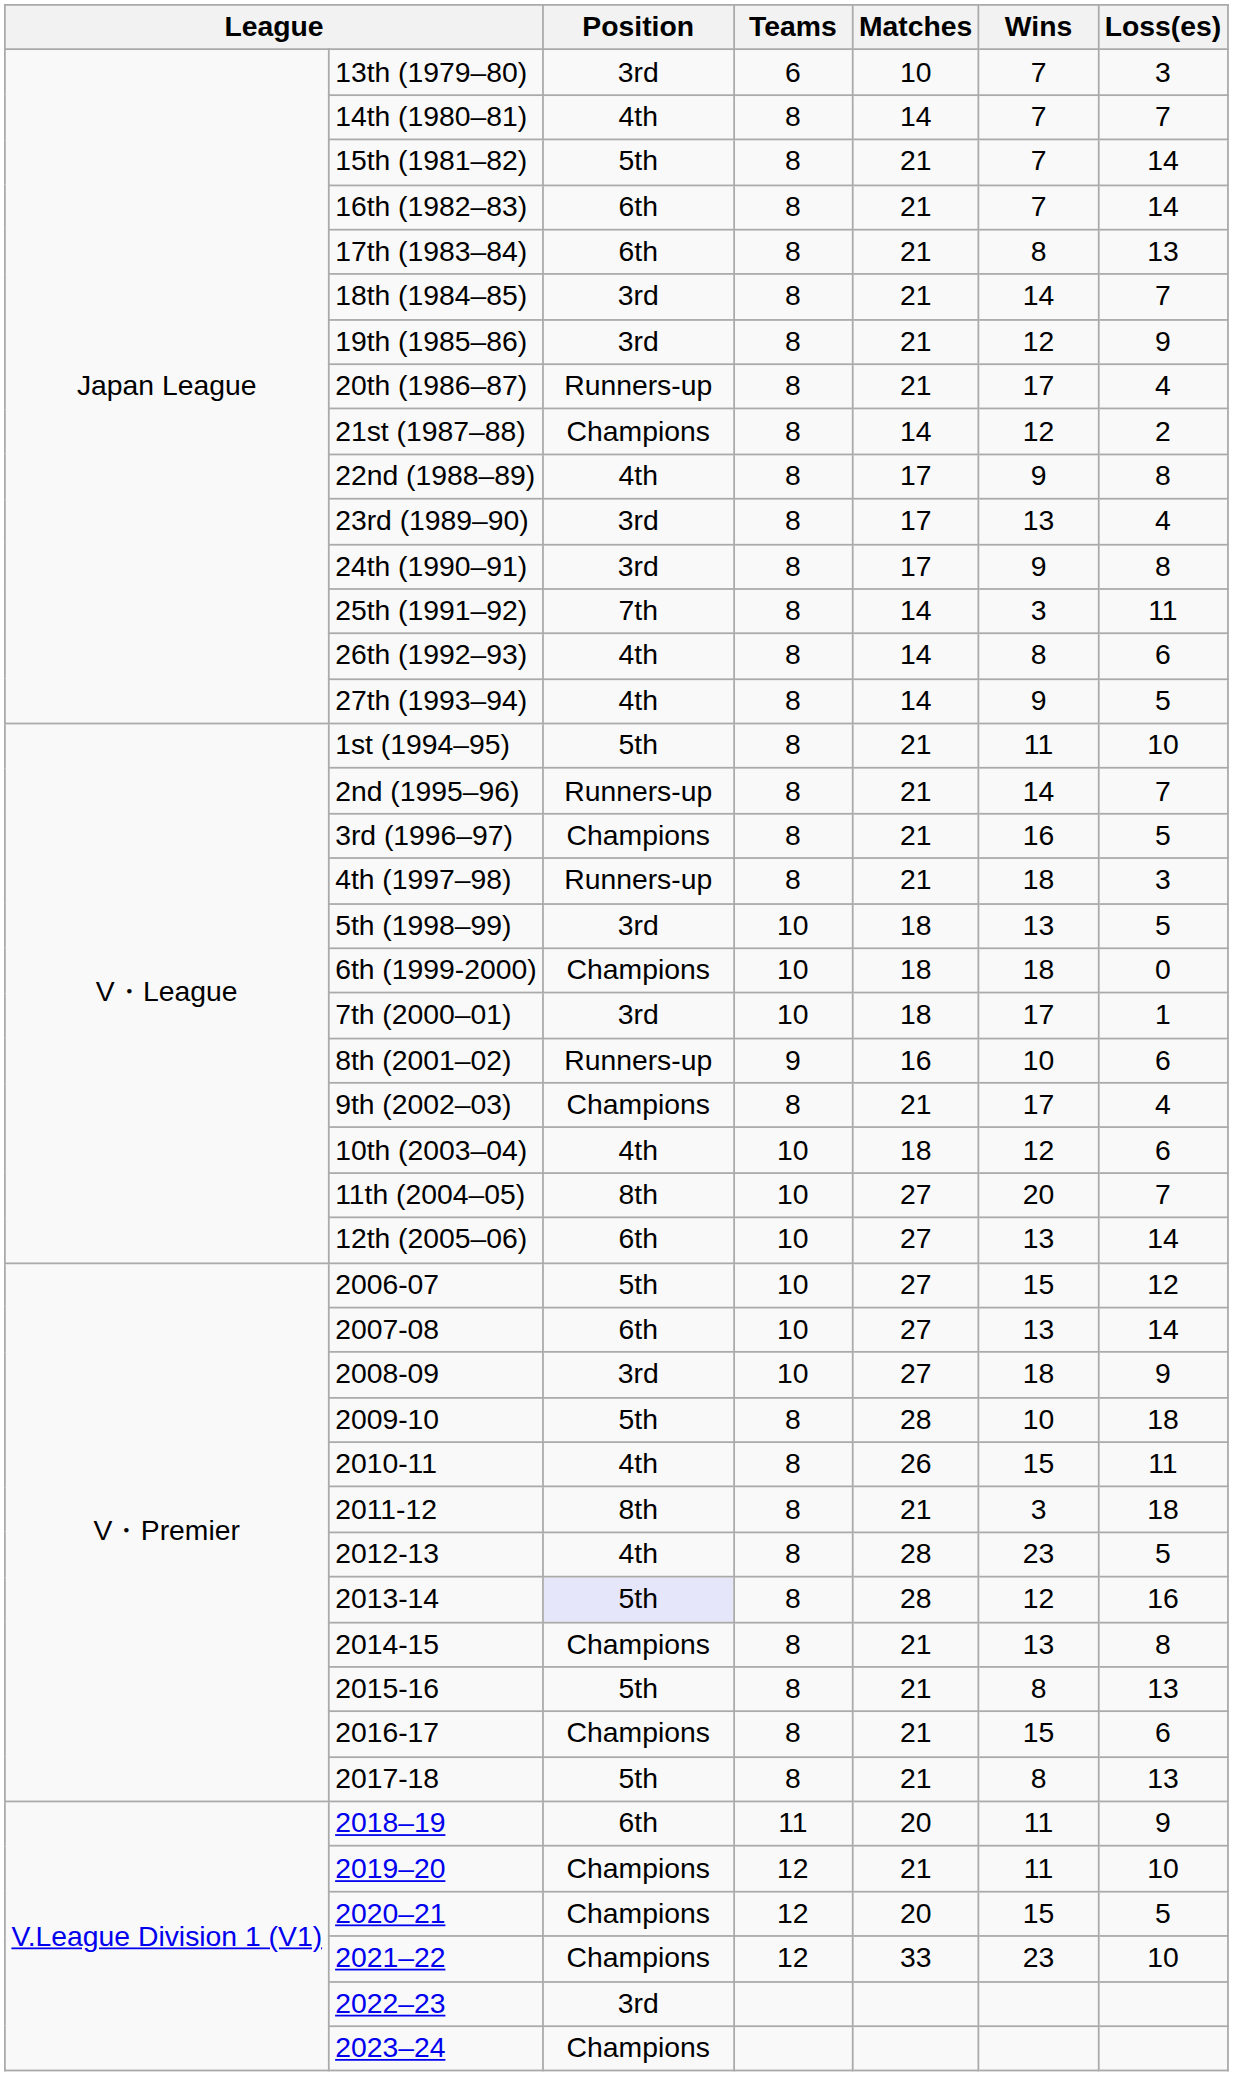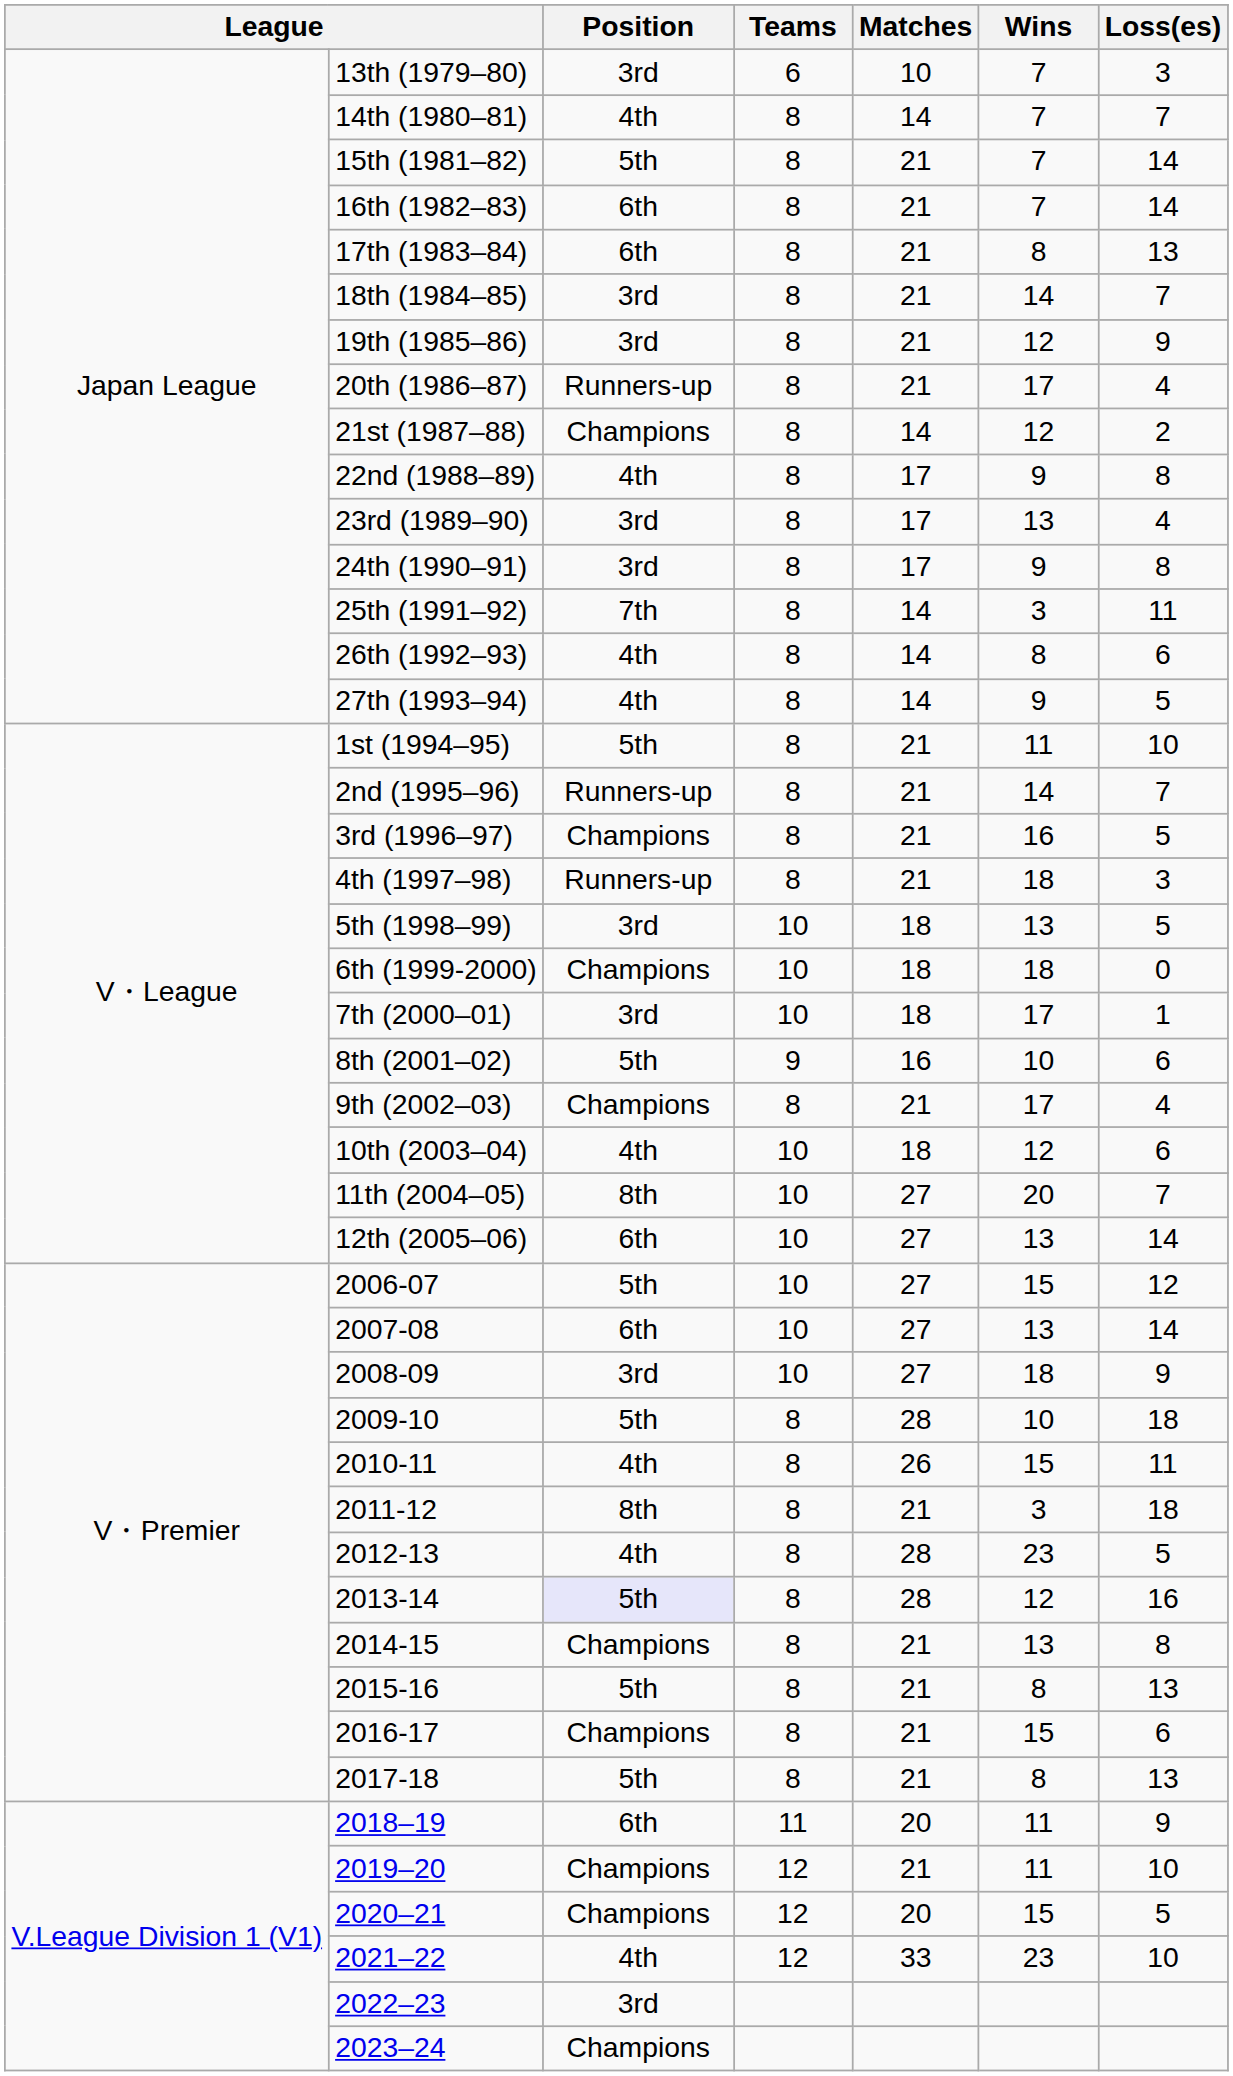 <table class="wikitable" border="1">
 <tr>
 <th width=200 colspan=2>League</th>
 <th width=100>Position</th>
 <th width=60 align=center>Teams</th>
 <th width=60>Matches</th>
 <th width=60>Wins</th>
 <th width=60>Loss(es)</th>
 </tr>
 <tr>
 <td align=center rowspan=15>Japan League</td>
 <td>13th (1979–80)</td>
 <td align=center>3rd</td>
 <td align=center>6</td>
 <td align=center>10</td>
 <td align=center>7</td>
 <td align=center>3</td>
 </tr>
 <tr>
 <td>14th (1980–81)</td>
 <td align=center>4th</td>
 <td align=center>8</td>
 <td align=center>14</td>
 <td align=center>7</td>
 <td align=center>7</td>
 </tr>
 <tr>
 <td>15th (1981–82)</td>
 <td align=center>5th</td>
 <td align=center>8</td>
 <td align=center>21</td>
 <td align=center>7</td>
 <td align=center>14</td>
 </tr>
 <tr>
 <td>16th (1982–83)</td>
 <td align=center>6th</td>
 <td align=center>8</td>
 <td align=center>21</td>
 <td align=center>7</td>
 <td align=center>14</td>
 </tr>
 <tr>
 <td>17th (1983–84)</td>
 <td align=center>6th</td>
 <td align=center>8</td>
 <td align=center>21</td>
 <td align=center>8</td>
 <td align=center>13</td>
 </tr>
 <tr>
 <td>18th (1984–85)</td>
 <td align=center>3rd</td>
 <td align=center>8</td>
 <td align=center>21</td>
 <td align=center>14</td>
 <td align=center>7</td>
 </tr>
 <tr>
 <td>19th (1985–86)</td>
 <td align=center>3rd</td>
 <td align=center>8</td>
 <td align=center>21</td>
 <td align=center>12</td>
 <td align=center>9</td>
 </tr>
 <tr>
 <td>20th (1986–87)</td>
 <td align=center> Runners-up</td>
 <td align=center>8</td>
 <td align=center>21</td>
 <td align=center>17</td>
 <td align=center>4</td>
 </tr>
 <tr>
 <td>21st (1987–88)</td>
 <td align=center> Champions</td>
 <td align=center>8</td>
 <td align=center>14</td>
 <td align=center>12</td>
 <td align=center>2</td>
 </tr>
 <tr>
 <td>22nd (1988–89)</td>
 <td align=center>4th</td>
 <td align=center>8</td>
 <td align=center>17</td>
 <td align=center>9</td>
 <td align=center>8</td>
 </tr>
 <tr>
 <td>23rd (1989–90)</td>
 <td align=center>3rd</td>
 <td align=center>8</td>
 <td align=center>17</td>
 <td align=center>13</td>
 <td align=center>4</td>
 </tr>
 <tr>
 <td>24th (1990–91)</td>
 <td align=center>3rd</td>
 <td align=center>8</td>
 <td align=center>17</td>
 <td align=center>9</td>
 <td align=center>8</td>
 </tr>
 <tr>
 <td>25th (1991–92)</td>
 <td align=center>7th</td>
 <td align=center>8</td>
 <td align=center>14</td>
 <td align=center>3</td>
 <td align=center>11</td>
 </tr>
 <tr>
 <td>26th (1992–93)</td>
 <td align=center>4th</td>
 <td align=center>8</td>
 <td align=center>14</td>
 <td align=center>8</td>
 <td align=center>6</td>
 </tr>
 <tr>
 <td>27th (1993–94)</td>
 <td align=center>4th</td>
 <td align=center>8</td>
 <td align=center>14</td>
 <td align=center>9</td>
 <td align=center>5</td>
 </tr>
 <tr>
 <td align=center rowspan=12>V・League</td>
 <td>1st (1994–95)</td>
 <td align=center>5th</td>
 <td align=center>8</td>
 <td align=center>21</td>
 <td align=center>11</td>
 <td align=center>10</td>
 </tr>
 <tr>
 <td>2nd (1995–96)</td>
 <td align=center> Runners-up</td>
 <td align=center>8</td>
 <td align=center>21</td>
 <td align=center>14</td>
 <td align=center>7</td>
 </tr>
 <tr>
 <td>3rd (1996–97)</td>
 <td align=center> Champions</td>
 <td align=center>8</td>
 <td align=center>21</td>
 <td align=center>16</td>
 <td align=center>5</td>
 </tr>
 <tr>
 <td>4th (1997–98)</td>
 <td align=center> Runners-up</td>
 <td align=center>8</td>
 <td align=center>21</td>
 <td align=center>18</td>
 <td align=center>3</td>
 </tr>
 <tr>
 <td>5th (1998–99)</td>
 <td align=center>3rd</td>
 <td align=center>10</td>
 <td align=center>18</td>
 <td align=center>13</td>
 <td align=center>5</td>
 </tr>
 <tr>
 <td>6th (1999-2000)</td>
 <td align=center> Champions</td>
 <td align=center>10</td>
 <td align=center>18</td>
 <td align=center>18</td>
 <td align=center>0</td>
 </tr>
 <tr>
 <td>7th (2000–01)</td>
 <td align=center>3rd</td>
 <td align=center>10</td>
 <td align=center>18</td>
 <td align=center>17</td>
 <td align=center>1</td>
 </tr>
 <tr>
 <td>8th (2001–02)</td>
-<td align=center> Runners-up</td>
+<td align=center>5th</td>
 <td align=center>9</td>
 <td align=center>16</td>
 <td align=center>10</td>
 <td align=center>6</td>
 </tr>
 <tr>
 <td>9th (2002–03)</td>
 <td align=center> Champions</td>
 <td align=center>8</td>
 <td align=center>21</td>
 <td align=center>17</td>
 <td align=center>4</td>
 </tr>
 <tr>
 <td>10th (2003–04)</td>
 <td align=center>4th</td>
 <td align=center>10</td>
 <td align=center>18</td>
 <td align=center>12</td>
 <td align=center>6</td>
 </tr>
 <tr>
 <td>11th (2004–05)</td>
 <td align=center>8th</td>
 <td align=center>10</td>
 <td align=center>27</td>
 <td align=center>20</td>
 <td align=center>7</td>
 </tr>
 <tr>
 <td>12th (2005–06)</td>
 <td align=center>6th</td>
 <td align=center>10</td>
 <td align=center>27</td>
 <td align=center>13</td>
 <td align=center>14</td>
 </tr>
 <tr>
 <td align=center rowspan=12>V・Premier</td>
 <td>2006-07</td>
 <td align=center>5th</td>
 <td align=center>10</td>
 <td align=center>27</td>
 <td align=center>15</td>
 <td align=center>12</td>
 </tr>
 <tr>
 <td>2007-08</td>
 <td align=center>6th</td>
 <td align=center>10</td>
 <td align=center>27</td>
 <td align=center>13</td>
 <td align=center>14</td>
 </tr>
 <tr>
 <td>2008-09</td>
 <td align=center>3rd</td>
 <td align=center>10</td>
 <td align=center>27</td>
 <td align=center>18</td>
 <td align=center>9</td>
 </tr>
 <tr>
 <td>2009-10</td>
 <td align=center>5th</td>
 <td align=center>8</td>
 <td align=center>28</td>
 <td align=center>10</td>
 <td align=center>18</td>
 </tr>
 <tr>
 <td>2010-11</td>
 <td align=center>4th</td>
 <td align=center>8</td>
 <td align=center>26</td>
 <td align=center>15</td>
 <td align=center>11</td>
 </tr>
 <tr>
 <td>2011-12</td>
 <td align=center>8th</td>
 <td align=center>8</td>
 <td align=center>21</td>
 <td align=center>3</td>
 <td align=center>18</td>
 </tr>
 <tr>
 <td>2012-13</td>
 <td align=center>4th</td>
 <td align=center>8</td>
 <td align=center>28</td>
 <td align=center>23</td>
 <td align=center>5</td>
 </tr>
 <tr>
 <td>2013-14</td>
 <td align=center style="background: lavender;">5th</td>
 <td align=center>8</td>
 <td align=center>28</td>
 <td align=center>12</td>
 <td align=center>16</td>
 </tr>
 <tr>
 <td>2014-15</td>
 <td align=center> Champions</td>
 <td align=center>8</td>
 <td align=center>21</td>
 <td align=center>13</td>
 <td align=center>8</td>
 </tr>
 <tr>
 <td>2015-16</td>
 <td align=center>5th</td>
 <td align=center>8</td>
 <td align=center>21</td>
 <td align=center>8</td>
 <td align=center>13</td>
 </tr>
 <tr>
 <td>2016-17</td>
 <td align=center> Champions</td>
 <td align=center>8</td>
 <td align=center>21</td>
 <td align=center>15</td>
 <td align=center>6</td>
 </tr>
 <tr>
 <td>2017-18</td>
 <td align=center>5th</td>
 <td align=center>8</td>
 <td align=center>21</td>
 <td align=center>8</td>
 <td align=center>13</td>
 </tr>
 <tr>
 <td align=center rowspan=6><a href='#'>V.League Division 1 (V1)</a></td>
 <td><a href='#'>2018–19</a></td>
 <td align=center>6th</td>
 <td align=center>11</td>
 <td align=center>20</td>
 <td align=center>11</td>
 <td align=center>9</td>
 </tr>
 <tr>
 <td><a href='#'>2019–20</a></td>
 <td align=center> Champions</td>
 <td align=center>12</td>
 <td align=center>21</td>
 <td align=center>11</td>
 <td align=center>10</td>
 </tr>
 <tr>
 <td><a href='#'>2020–21</a></td>
 <td align=center> Champions</td>
 <td align=center>12</td>
 <td align=center>20</td>
 <td align=center>15</td>
 <td align=center>5</td>
 </tr>
 <tr>
 <td><a href='#'>2021–22</a></td>
-<td align=center> Champions</td>
+<td align=center>4th</td>
 <td align=center>12</td>
 <td align=center>33</td>
 <td align=center>23</td>
 <td align=center>10</td>
 </tr>
 <tr>
 <td><a href='#'>2022–23</a></td>
 <td align=center>3rd</td>
 <td align=center></td>
 <td align=center></td>
 <td align=center></td>
 <td align=center></td>
 </tr>
 <tr>
 <td><a href='#'>2023–24</a></td>
 <td align=center> Champions</td>
 <td align=center></td>
 <td align=center></td>
 <td align=center></td>
 <td align=center></td>
 </tr>
 </table>
